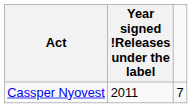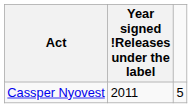 <table class="wikitable">
 <tr>
 <th>Act</th>
 <th>Year<br> signed<br>!Releases<br> under the<br> label</th>
 </tr>
 <tr>
 <td><a href='#'>Cassper Nyovest</a></td>
 <td>2011</td>
-<td>7</td>
+<td>5</td>
 </tr>
 </table>
